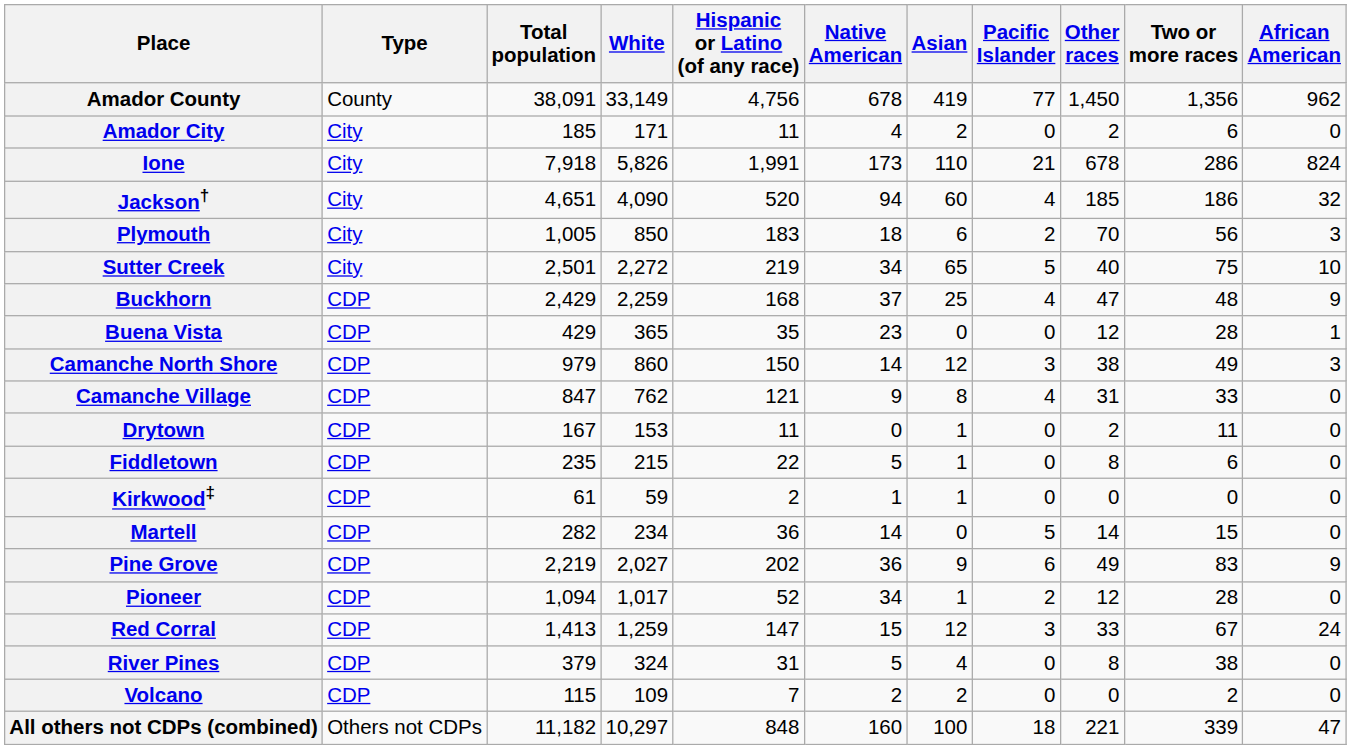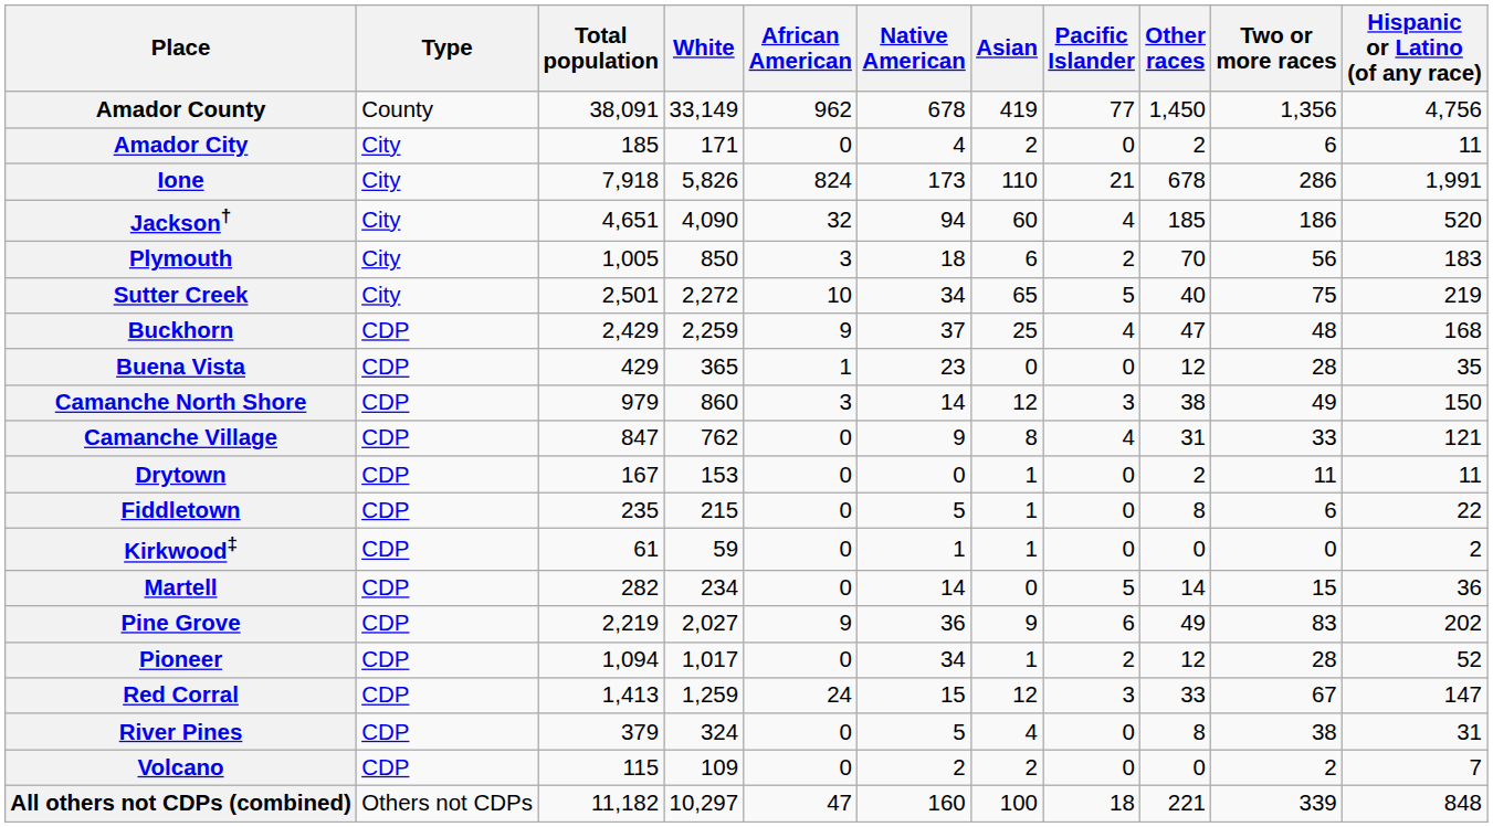 <table class="wikitable collapsible sortable plainrowheaders" style="text-align:right;">
 <tr>
 <th scope="col">Place</th>
 <th scope="col">Type</th>
 <th scope="col">Total<br>population</th>
 <th scope="col"><a href='#'>White</a></th>
-<th scope="col"><a href='#'>Hispanic</a><br>or <a href='#'>Latino</a><br>(of any race)</th>
+<th scope="col"><a href='#'>African<br>American</a></th>
 <th scope="col"><a href='#'>Native<br>American</a></th>
 <th scope="col"><a href='#'>Asian</a></th>
 <th scope="col"><a href='#'>Pacific<br>Islander</a></th>
 <th scope="col"><a href='#'>Other<br>races</a></th>
 <th scope="col">Two or<br>more races</th>
-<th scope="col"><a href='#'>African<br>American</a></th>
+<th scope="col"><a href='#'>Hispanic</a><br>or <a href='#'>Latino</a><br>(of any race)</th>
 </tr>
 <tr>
 <th scope="row">Amador County</th>
 <td style="text-align:left">County</td>
 <td>38,091</td>
 <td>33,149</td>
-<td>4,756</td>
+<td>962</td>
 <td>678</td>
 <td>419</td>
 <td>77</td>
 <td>1,450</td>
 <td>1,356</td>
-<td>962</td>
+<td>4,756</td>
 </tr>
 <tr>
 <th scope="row"><a href='#'>Amador City</a></th>
 <td style="text-align:left"><a href='#'>City</a></td>
 <td>185</td>
 <td>171</td>
-<td>11</td>
+<td>0</td>
 <td>4</td>
 <td>2</td>
 <td>0</td>
 <td>2</td>
 <td>6</td>
-<td>0</td>
+<td>11</td>
 </tr>
 <tr>
 <th scope="row"><a href='#'>Ione</a></th>
 <td style="text-align:left"><a href='#'>City</a></td>
 <td>7,918</td>
 <td>5,826</td>
-<td>1,991</td>
+<td>824</td>
 <td>173</td>
 <td>110</td>
 <td>21</td>
 <td>678</td>
 <td>286</td>
-<td>824</td>
+<td>1,991</td>
 </tr>
 <tr>
 <th scope="row"><a href='#'>Jackson</a><sup>†</sup></th>
 <td style="text-align:left"><a href='#'>City</a></td>
 <td>4,651</td>
 <td>4,090</td>
-<td>520</td>
+<td>32</td>
 <td>94</td>
 <td>60</td>
 <td>4</td>
 <td>185</td>
 <td>186</td>
-<td>32</td>
+<td>520</td>
 </tr>
 <tr>
 <th scope="row"><a href='#'>Plymouth</a></th>
 <td style="text-align:left"><a href='#'>City</a></td>
 <td>1,005</td>
 <td>850</td>
-<td>183</td>
+<td>3</td>
 <td>18</td>
 <td>6</td>
 <td>2</td>
 <td>70</td>
 <td>56</td>
-<td>3</td>
+<td>183</td>
 </tr>
 <tr>
 <th scope="row"><a href='#'>Sutter Creek</a></th>
 <td style="text-align:left"><a href='#'>City</a></td>
 <td>2,501</td>
 <td>2,272</td>
-<td>219</td>
+<td>10</td>
 <td>34</td>
 <td>65</td>
 <td>5</td>
 <td>40</td>
 <td>75</td>
-<td>10</td>
+<td>219</td>
 </tr>
 <tr>
 <th scope="row"><a href='#'>Buckhorn</a></th>
 <td style="text-align:left"><a href='#'>CDP</a></td>
 <td>2,429</td>
 <td>2,259</td>
-<td>168</td>
+<td>9</td>
 <td>37</td>
 <td>25</td>
 <td>4</td>
 <td>47</td>
 <td>48</td>
-<td>9</td>
+<td>168</td>
 </tr>
 <tr>
 <th scope="row"><a href='#'>Buena Vista</a></th>
 <td style="text-align:left"><a href='#'>CDP</a></td>
 <td>429</td>
 <td>365</td>
-<td>35</td>
+<td>1</td>
 <td>23</td>
 <td>0</td>
 <td>0</td>
 <td>12</td>
 <td>28</td>
-<td>1</td>
+<td>35</td>
 </tr>
 <tr>
 <th scope="row"><a href='#'>Camanche North Shore</a></th>
 <td style="text-align:left"><a href='#'>CDP</a></td>
 <td>979</td>
 <td>860</td>
-<td>150</td>
+<td>3</td>
 <td>14</td>
 <td>12</td>
 <td>3</td>
 <td>38</td>
 <td>49</td>
-<td>3</td>
+<td>150</td>
 </tr>
 <tr>
 <th scope="row"><a href='#'>Camanche Village</a></th>
 <td style="text-align:left"><a href='#'>CDP</a></td>
 <td>847</td>
 <td>762</td>
-<td>121</td>
+<td>0</td>
 <td>9</td>
 <td>8</td>
 <td>4</td>
 <td>31</td>
 <td>33</td>
-<td>0</td>
+<td>121</td>
 </tr>
 <tr>
 <th scope="row"><a href='#'>Drytown</a></th>
 <td style="text-align:left"><a href='#'>CDP</a></td>
 <td>167</td>
 <td>153</td>
-<td>11</td>
+<td>0</td>
 <td>0</td>
 <td>1</td>
 <td>0</td>
 <td>2</td>
 <td>11</td>
-<td>0</td>
+<td>11</td>
 </tr>
 <tr>
 <th scope="row"><a href='#'>Fiddletown</a></th>
 <td style="text-align:left"><a href='#'>CDP</a></td>
 <td>235</td>
 <td>215</td>
-<td>22</td>
+<td>0</td>
 <td>5</td>
 <td>1</td>
 <td>0</td>
 <td>8</td>
 <td>6</td>
-<td>0</td>
+<td>22</td>
 </tr>
 <tr>
 <th scope="row"><a href='#'>Kirkwood</a><sup>‡</sup></th>
 <td style="text-align:left"><a href='#'>CDP</a></td>
 <td>61</td>
 <td>59</td>
-<td>2</td>
+<td>0</td>
 <td>1</td>
 <td>1</td>
 <td>0</td>
 <td>0</td>
 <td>0</td>
-<td>0</td>
+<td>2</td>
 </tr>
 <tr>
 <th scope="row"><a href='#'>Martell</a></th>
 <td style="text-align:left"><a href='#'>CDP</a></td>
 <td>282</td>
 <td>234</td>
-<td>36</td>
+<td>0</td>
 <td>14</td>
 <td>0</td>
 <td>5</td>
 <td>14</td>
 <td>15</td>
-<td>0</td>
+<td>36</td>
 </tr>
 <tr>
 <th scope="row"><a href='#'>Pine Grove</a></th>
 <td style="text-align:left"><a href='#'>CDP</a></td>
 <td>2,219</td>
 <td>2,027</td>
-<td>202</td>
+<td>9</td>
 <td>36</td>
 <td>9</td>
 <td>6</td>
 <td>49</td>
 <td>83</td>
-<td>9</td>
+<td>202</td>
 </tr>
 <tr>
 <th scope="row"><a href='#'>Pioneer</a></th>
 <td style="text-align:left"><a href='#'>CDP</a></td>
 <td>1,094</td>
 <td>1,017</td>
-<td>52</td>
+<td>0</td>
 <td>34</td>
 <td>1</td>
 <td>2</td>
 <td>12</td>
 <td>28</td>
-<td>0</td>
+<td>52</td>
 </tr>
 <tr>
 <th scope="row"><a href='#'>Red Corral</a></th>
 <td style="text-align:left"><a href='#'>CDP</a></td>
 <td>1,413</td>
 <td>1,259</td>
-<td>147</td>
+<td>24</td>
 <td>15</td>
 <td>12</td>
 <td>3</td>
 <td>33</td>
 <td>67</td>
-<td>24</td>
+<td>147</td>
 </tr>
 <tr>
 <th scope="row"><a href='#'>River Pines</a></th>
 <td style="text-align:left"><a href='#'>CDP</a></td>
 <td>379</td>
 <td>324</td>
-<td>31</td>
+<td>0</td>
 <td>5</td>
 <td>4</td>
 <td>0</td>
 <td>8</td>
 <td>38</td>
-<td>0</td>
+<td>31</td>
 </tr>
 <tr>
 <th scope="row"><a href='#'>Volcano</a></th>
 <td style="text-align:left"><a href='#'>CDP</a></td>
 <td>115</td>
 <td>109</td>
-<td>7</td>
+<td>0</td>
 <td>2</td>
 <td>2</td>
 <td>0</td>
 <td>0</td>
 <td>2</td>
-<td>0</td>
+<td>7</td>
 </tr>
 <tr>
 <th scope="row">All others not CDPs (combined)</th>
 <td style="text-align:left">Others not CDPs</td>
 <td>11,182</td>
 <td>10,297</td>
-<td>848</td>
+<td>47</td>
 <td>160</td>
 <td>100</td>
 <td>18</td>
 <td>221</td>
 <td>339</td>
-<td>47</td>
+<td>848</td>
 </tr>
 </table>
